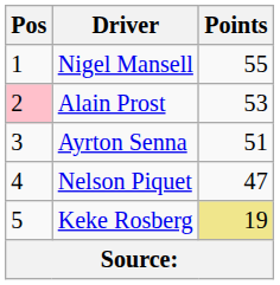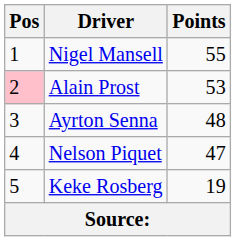 <table class="wikitable" style="font-size: 95%;">
 <tr>
 <th>Pos</th>
 <th>Driver</th>
 <th>Points</th>
 </tr>
 <tr>
 <td>1</td>
 <td> <a href='#'>Nigel Mansell</a></td>
 <td align="right">55</td>
 </tr>
 <tr>
 <td style="background: pink;">2</td>
 <td> <a href='#'>Alain Prost</a></td>
 <td align="right">53</td>
 </tr>
 <tr>
 <td>3</td>
 <td> <a href='#'>Ayrton Senna</a></td>
-<td align="right">51</td>
+<td align="right">48</td>
 </tr>
 <tr>
 <td>4</td>
 <td> <a href='#'>Nelson Piquet</a></td>
 <td align="right">47</td>
 </tr>
 <tr>
 <td>5</td>
 <td> <a href='#'>Keke Rosberg</a></td>
-<td align="right" style="background: khaki;">19</td>
+<td align="right">19</td>
 </tr>
 <tr>
 <th colspan=4>Source: </th>
 </tr>
 </table>
